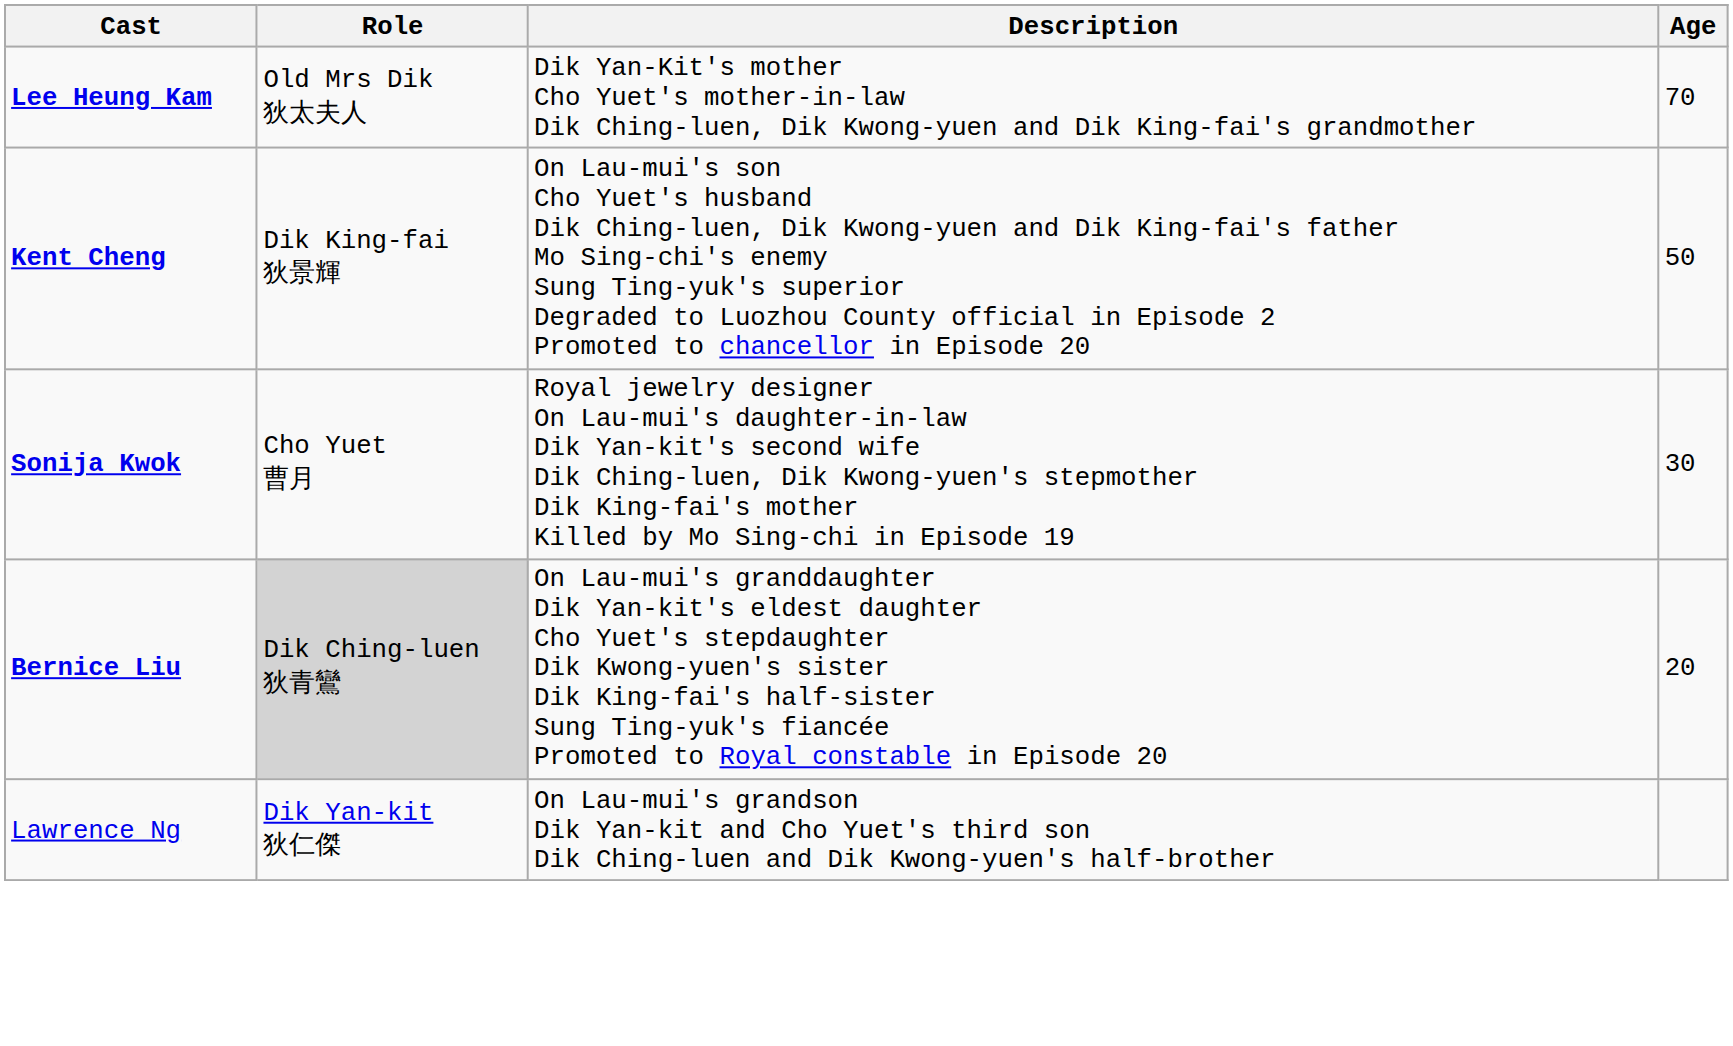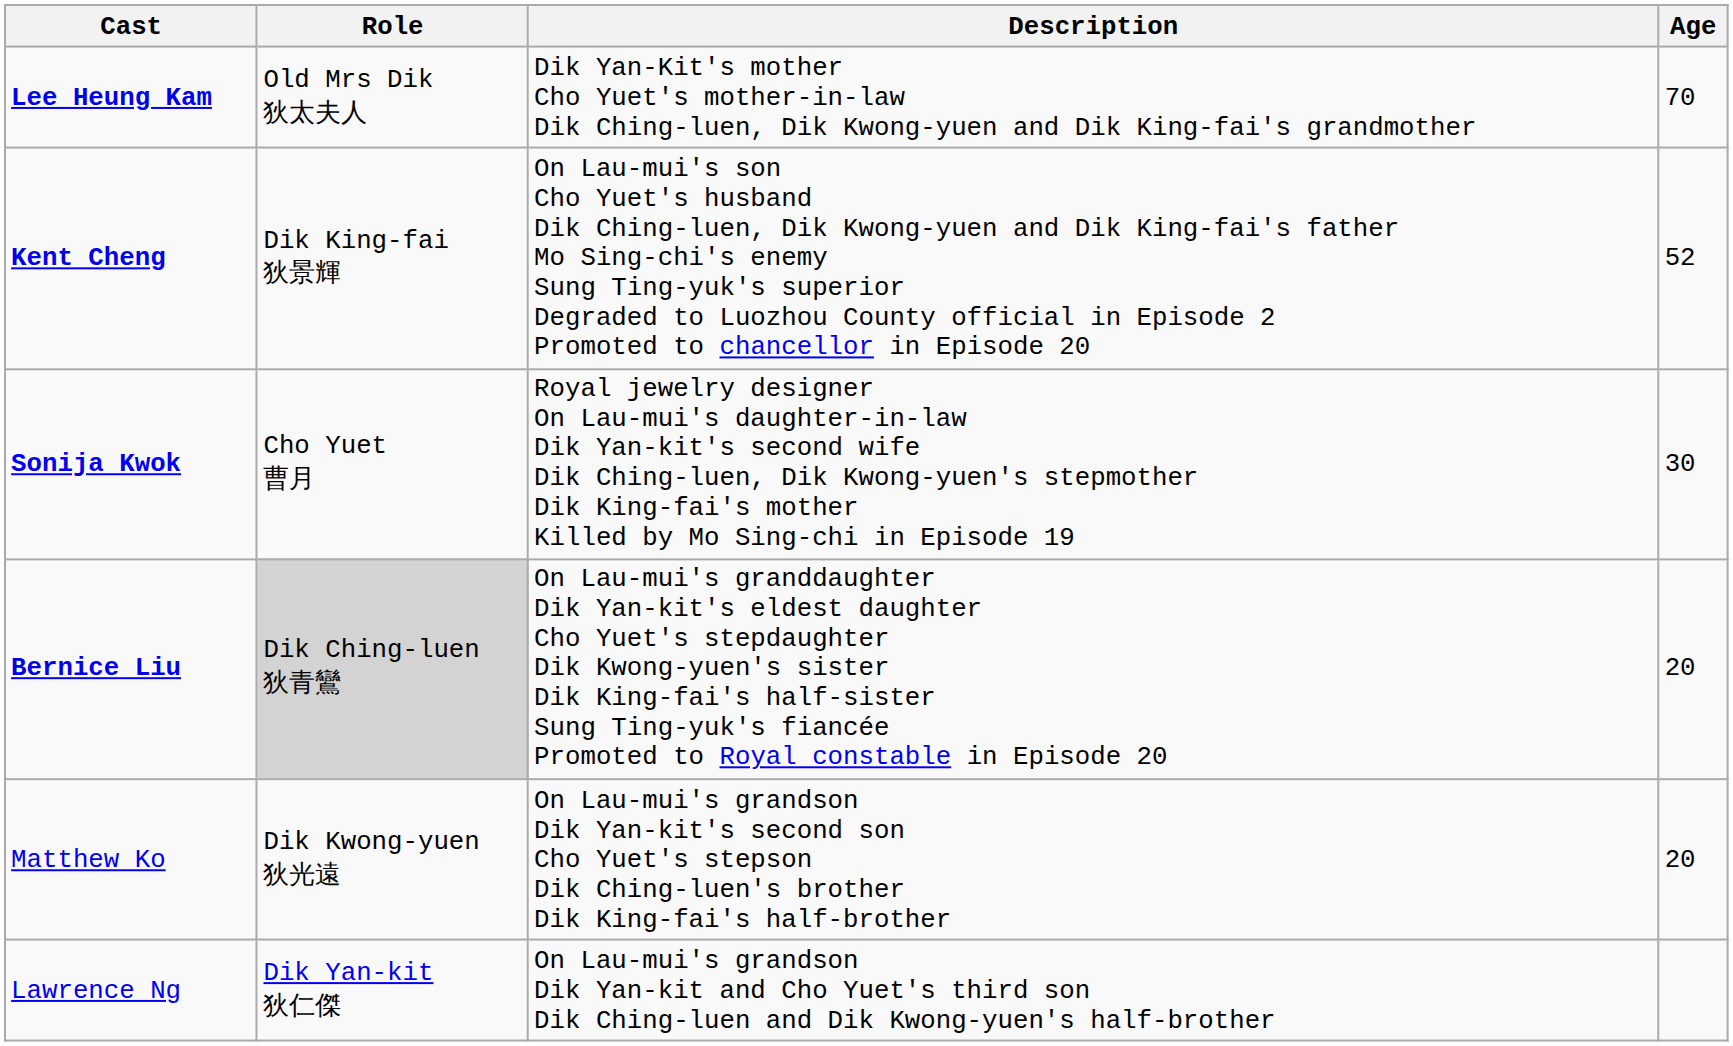 <table class="wikitable" width="55%">
 <tr>
 <th>Cast</th>
 <th>Role</th>
 <th>Description</th>
 <th>Age</th>
 </tr>
 <tr>
 <td><strong><a href='#'>Lee Heung Kam</a></strong></td>
 <td>Old Mrs Dik<br>狄太夫人</td>
 <td>Dik Yan-Kit's mother<br>Cho Yuet's mother-in-law<br>Dik Ching-luen, Dik Kwong-yuen and Dik King-fai's grandmother</td>
 <td>70</td>
 </tr>
 <tr>
 <td><strong><a href='#'>Kent Cheng</a></strong></td>
 <td>Dik King-fai<br>狄景輝</td>
 <td>On Lau-mui's son<br>Cho Yuet's husband<br>Dik Ching-luen, Dik Kwong-yuen and Dik King-fai's father<br>Mo Sing-chi's enemy<br>Sung Ting-yuk's superior<br>Degraded to Luozhou County official in Episode 2<br>Promoted to <a href='#'>chancellor</a> in Episode 20</td>
-<td>50</td>
+<td>52</td>
 </tr>
 <tr>
 <td><strong><a href='#'>Sonija Kwok</a></strong></td>
 <td>Cho Yuet<br>曹月</td>
 <td>Royal jewelry designer<br>On Lau-mui's daughter-in-law<br>Dik Yan-kit's second wife<br>Dik Ching-luen, Dik Kwong-yuen's stepmother<br>Dik King-fai's mother<br>Killed by Mo Sing-chi in Episode 19</td>
 <td>30</td>
 </tr>
 <tr>
 <td><strong><a href='#'>Bernice Liu</a></strong></td>
 <td style="background: lightgrey;">Dik Ching-luen<br>狄青鸞</td>
 <td>On Lau-mui's granddaughter<br>Dik Yan-kit's eldest daughter<br>Cho Yuet's stepdaughter<br>Dik Kwong-yuen's sister<br>Dik King-fai's half-sister<br>Sung Ting-yuk's fiancée<br>Promoted to <a href='#'>Royal constable</a> in Episode 20</td>
 <td>20</td>
 </tr>
 <tr>
+<td><a href='#'>Matthew Ko</a></td>
+<td>Dik Kwong-yuen<br>狄光遠</td>
+<td>On Lau-mui's grandson<br>Dik Yan-kit's second son<br>Cho Yuet's stepson<br>Dik Ching-luen's brother<br>Dik King-fai's half-brother</td>
+<td>20</td>
+</tr>
+<tr>
 <td><a href='#'>Lawrence Ng</a></td>
 <td><a href='#'>Dik Yan-kit</a><br>狄仁傑</td>
 <td>On Lau-mui's grandson<br>Dik Yan-kit and Cho Yuet's third son<br>Dik Ching-luen and Dik Kwong-yuen's half-brother</td>
 <td></td>
 </tr>
 </table>
